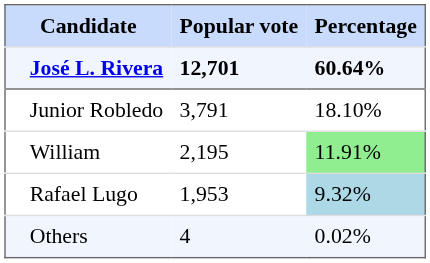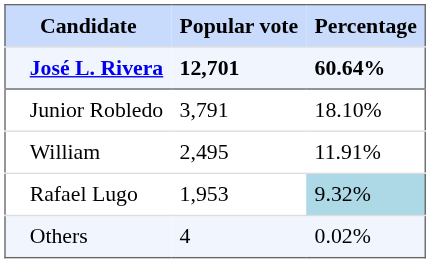 <table style="border: 1px solid #666666; border-collapse: collapse" align="center" cellpadding="6">
 <tr style="background-color: #C9DBFC">
 <th colspan="2">Candidate</th>
 <th>Popular vote</th>
 <th>Percentage</th>
 </tr>
 <tr style="background-color: #F0F5FE">
 <td style="border-top: 1px solid #DDDDDD"></td>
 <td style="border-top: 1px solid #DDDDDD"><strong><a href='#'>José L. Rivera</a></strong></td>
 <td style="border-top: 1px solid #DDDDDD"><strong>12,701</strong></td>
 <td style="border-top: 1px solid #DDDDDD"><strong>60.64%</strong></td>
 </tr>
 <tr>
 <td style="border-top: 1px solid #666666"></td>
 <td style="border-top: 1px solid #666666">Junior Robledo</td>
 <td style="border-top: 1px solid #666666">3,791</td>
 <td style="border-top: 1px solid #666666">18.10%</td>
 </tr>
 <tr>
 <td style="border-top: 1px solid #DDDDDD"></td>
 <td style="border-top: 1px solid #DDDDDD">William</td>
-<td style="border-top: 1px solid #DDDDDD">2,195</td>
-<td style="background: lightgreen; border-top: 1px solid #DDDDDD">11.91%</td>
+<td style="border-top: 1px solid #DDDDDD">2,495</td>
+<td style="border-top: 1px solid #DDDDDD">11.91%</td>
 </tr>
 <tr>
 <td style="border-top: 1px solid #DDDDDD"></td>
 <td style="border-top: 1px solid #DDDDDD">Rafael Lugo</td>
 <td style="border-top: 1px solid #DDDDDD">1,953</td>
 <td style="background: lightblue; border-top: 1px solid #DDDDDD">9.32%</td>
 </tr>
 <tr style="background-color: #F0F5FE">
 <td style="border-top: 1px solid #DDDDDD"></td>
 <td style="border-top: 1px solid #DDDDDD">Others</td>
 <td style="border-top: 1px solid #DDDDDD">4</td>
 <td style="border-top: 1px solid #DDDDDD">0.02%</td>
 </tr>
 </table>
